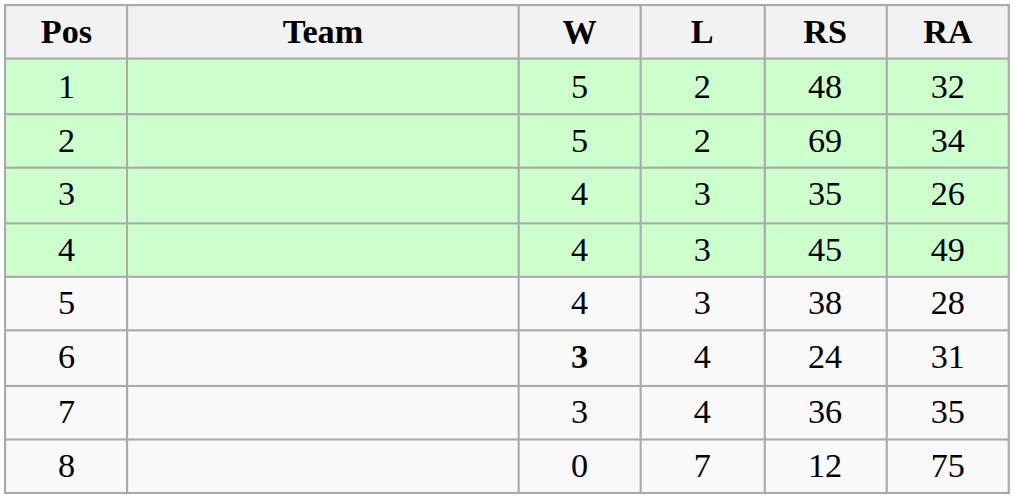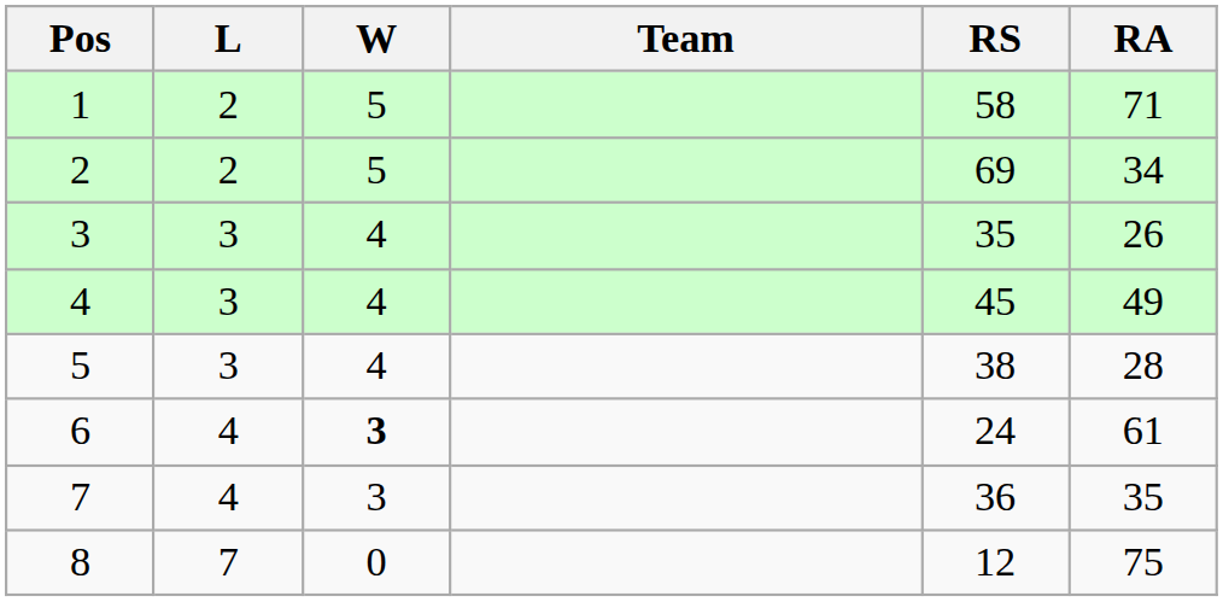 <table class="wikitable gauche" style="text-align:center">
 <tr bgcolor="e5e5e5">
 <th width="50">Pos</th>
+<th width="50">L</th>
+<th width="50">W</th>
 <th width="175">Team</th>
-<th width="50">W</th>
-<th width="50">L</th>
 <th width="50">RS</th>
 <th width="50">RA</th>
 </tr>
 <tr bgcolor=ccffcc>
 <td>1</td>
+<td>2</td>
+<td>5</td>
 <td align=left></td>
-<td>5</td>
-<td>2</td>
-<td>48</td>
-<td>32</td>
+<td>58</td>
+<td>71</td>
 </tr>
 <tr bgcolor=ccffcc>
 <td>2</td>
+<td>2</td>
+<td>5</td>
 <td align=left></td>
-<td>5</td>
-<td>2</td>
 <td>69</td>
 <td>34</td>
 </tr>
 <tr bgcolor=ccffcc>
 <td>3</td>
+<td>3</td>
+<td>4</td>
 <td align=left></td>
-<td>4</td>
-<td>3</td>
 <td>35</td>
 <td>26</td>
 </tr>
 <tr bgcolor=ccffcc>
 <td>4</td>
+<td>3</td>
+<td>4</td>
 <td align=left></td>
-<td>4</td>
-<td>3</td>
 <td>45</td>
 <td>49</td>
 </tr>
 <tr>
 <td>5</td>
+<td>3</td>
+<td>4</td>
 <td align=left></td>
-<td>4</td>
-<td>3</td>
 <td>38</td>
 <td>28</td>
 </tr>
 <tr>
 <td>6</td>
+<td>4</td>
+<td><strong>3</strong></td>
 <td align=left></td>
-<td><strong>3</strong></td>
-<td>4</td>
 <td>24</td>
-<td>31</td>
+<td>61</td>
 </tr>
 <tr>
 <td>7</td>
+<td>4</td>
+<td>3</td>
 <td align=left></td>
-<td>3</td>
-<td>4</td>
 <td>36</td>
 <td>35</td>
 </tr>
 <tr>
 <td>8</td>
+<td>7</td>
+<td>0</td>
 <td align=left></td>
-<td>0</td>
-<td>7</td>
 <td>12</td>
 <td>75</td>
 </tr>
 </table>
